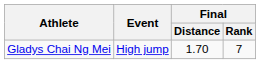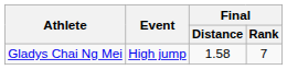 <table class="wikitable" style="font-size:90%">
 <tr>
 <th rowspan="2">Athlete</th>
 <th rowspan="2">Event</th>
 <th colspan="2">Final</th>
 </tr>
 <tr style="font-size:95%">
 <th>Distance</th>
 <th>Rank</th>
 </tr>
 <tr align=center>
 <td align=left><a href='#'>Gladys Chai Ng Mei</a></td>
 <td align=left><a href='#'>High jump</a></td>
-<td>1.70</td>
+<td>1.58</td>
 <td>7</td>
 </tr>
 </table>
